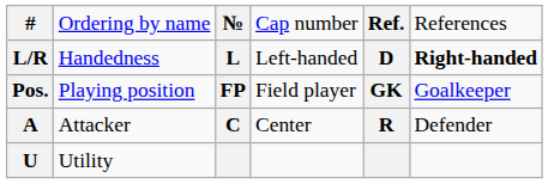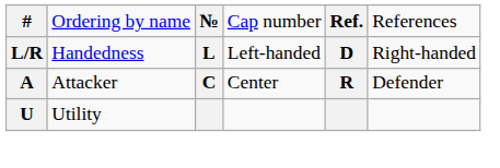 <table class="wikitable" style="text-align: left; font-size: 90%; margin-left: 1em;">
 <tr>
 <th>#</th>
 <td><a href='#'>Ordering by name</a></td>
 <th>№</th>
 <td><a href='#'>Cap</a> number</td>
 <th>Ref.</th>
 <td>References</td>
 </tr>
 <tr>
 <th>L/R</th>
 <td><a href='#'>Handedness</a></td>
 <th>L</th>
 <td>Left-handed</td>
 <th>D</th>
-<td><strong>Right-handed</strong></td>
-</tr>
-<tr>
-<th>Pos.</th>
-<td><a href='#'>Playing position</a></td>
-<th>FP</th>
-<td>Field player</td>
-<th>GK</th>
-<td><a href='#'>Goalkeeper</a></td>
+<td>Right-handed</td>
 </tr>
 <tr>
 <th>A</th>
 <td>Attacker</td>
 <th>C</th>
 <td>Center</td>
 <th>R</th>
 <td>Defender</td>
 </tr>
 <tr>
 <th>U</th>
 <td>Utility</td>
 <th></th>
 <td></td>
 <th></th>
 <td></td>
 </tr>
 </table>
